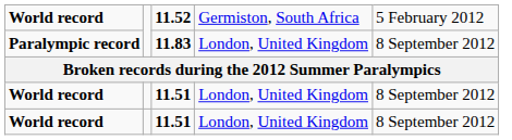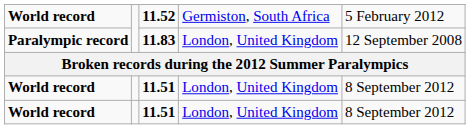 <table class="wikitable">
 <tr>
 <td><strong>World record</strong></td>
 <td rowspan="2"></td>
 <td><strong>11.52</strong></td>
 <td><a href='#'>Germiston</a>, <a href='#'>South Africa</a></td>
 <td>5 February 2012</td>
 </tr>
 <tr>
 <td><strong>Paralympic record</strong></td>
 <td><strong>11.83</strong></td>
 <td><a href='#'>London</a>, <a href='#'>United Kingdom</a></td>
-<td>8 September 2012</td>
+<td>12 September 2008</td>
 </tr>
 <tr>
 <th colspan="5">Broken records during the 2012 Summer Paralympics</th>
 </tr>
 <tr>
 <td><strong>World record</strong></td>
 <td></td>
 <td><strong>11.51</strong></td>
 <td><a href='#'>London</a>, <a href='#'>United Kingdom</a></td>
 <td>8 September 2012</td>
 </tr>
 <tr>
 <td><strong>World record</strong></td>
 <td></td>
 <td><strong>11.51</strong></td>
 <td><a href='#'>London</a>, <a href='#'>United Kingdom</a></td>
 <td>8 September 2012</td>
 </tr>
 </table>
